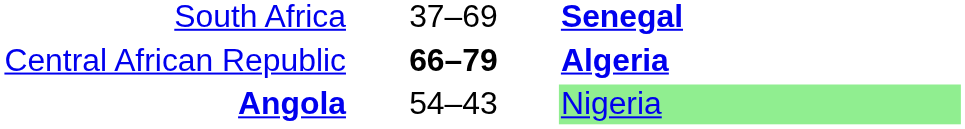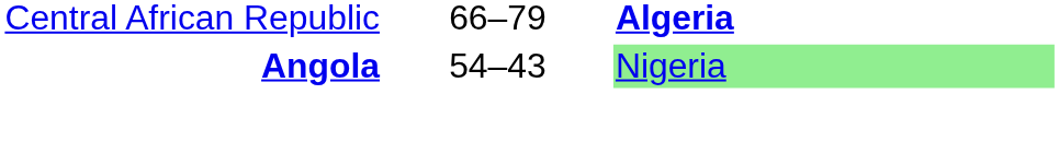 <table style="text-align:center">
 <tr>
 <th width=200></th>
 <th width=100></th>
 <th width=200></th>
 </tr>
 <tr>
-<td align=right><a href='#'>South Africa</a> </td>
-<td align=center>37–69</td>
-<td align=left> <strong><a href='#'>Senegal</a></strong></td>
-</tr>
-<tr>
 <td align=right><a href='#'>Central African Republic</a> </td>
-<td align=center><strong>66–79</strong></td>
+<td align=center>66–79</td>
 <td align=left> <strong><a href='#'>Algeria</a></strong></td>
 </tr>
 <tr>
 <td align=right><strong><a href='#'>Angola</a></strong> </td>
 <td align=center>54–43</td>
 <td align=left style="background: lightgreen;"> <a href='#'>Nigeria</a></td>
 </tr>
 </table>
